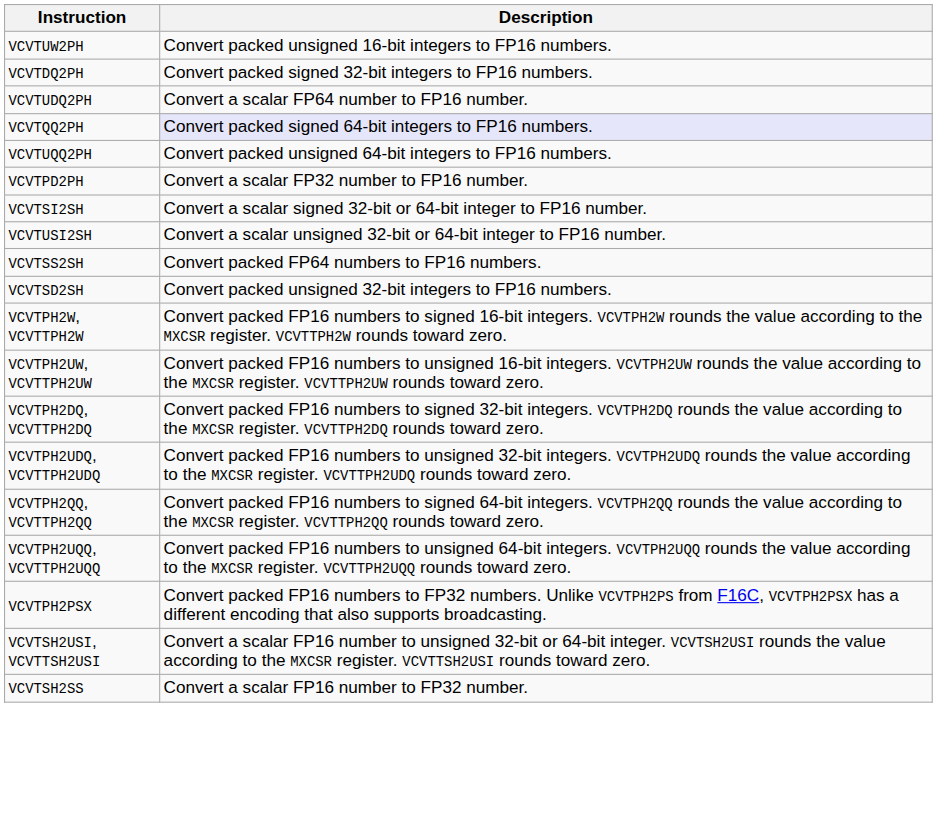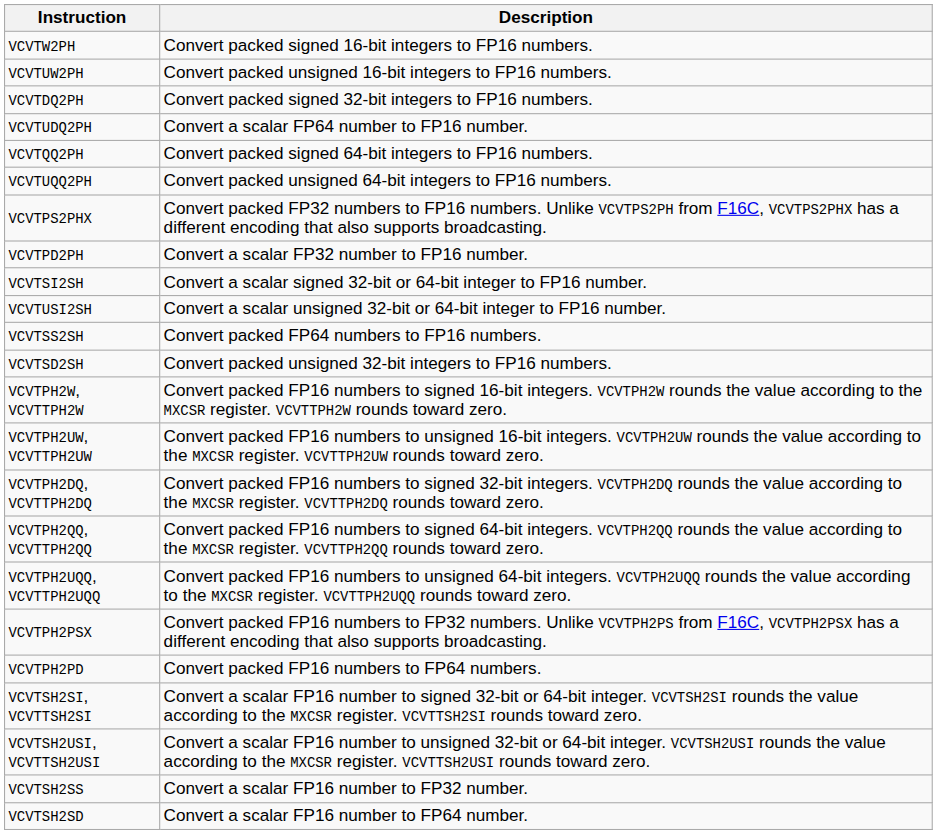 <table class="wikitable">
 <tr>
 <th scope="col">Instruction</th>
 <th scope="col">Description</th>
+</tr>
+<tr>
+<td><code>VCVTW2PH</code></td>
+<td>Convert packed signed 16-bit integers to FP16 numbers.</td>
 </tr>
 <tr>
 <td><code>VCVTUW2PH</code></td>
 <td>Convert packed unsigned 16-bit integers to FP16 numbers.</td>
 </tr>
 <tr>
 <td><code>VCVTDQ2PH</code></td>
 <td>Convert packed signed 32-bit integers to FP16 numbers.</td>
 </tr>
 <tr>
 <td><code>VCVTUDQ2PH</code></td>
 <td>Convert a scalar FP64 number to FP16 number.</td>
 </tr>
 <tr>
 <td><code>VCVTQQ2PH</code></td>
-<td style="background: lavender;">Convert packed signed 64-bit integers to FP16 numbers.</td>
+<td>Convert packed signed 64-bit integers to FP16 numbers.</td>
 </tr>
 <tr>
 <td><code>VCVTUQQ2PH</code></td>
 <td>Convert packed unsigned 64-bit integers to FP16 numbers.</td>
+</tr>
+<tr>
+<td><code>VCVTPS2PHX</code></td>
+<td>Convert packed FP32 numbers to FP16 numbers. Unlike <code>VCVTPS2PH</code> from <a href='#'>F16C</a>, <code>VCVTPS2PHX</code> has a different encoding that also supports broadcasting.</td>
 </tr>
 <tr>
 <td><code>VCVTPD2PH</code></td>
 <td>Convert a scalar FP32 number to FP16 number.</td>
 </tr>
 <tr>
 <td><code>VCVTSI2SH</code></td>
 <td>Convert a scalar signed 32-bit or 64-bit integer to FP16 number.</td>
 </tr>
 <tr>
 <td><code>VCVTUSI2SH</code></td>
 <td>Convert a scalar unsigned 32-bit or 64-bit integer to FP16 number.</td>
 </tr>
 <tr>
 <td><code>VCVTSS2SH</code></td>
 <td>Convert packed FP64 numbers to FP16 numbers.</td>
 </tr>
 <tr>
 <td><code>VCVTSD2SH</code></td>
 <td>Convert packed unsigned 32-bit integers to FP16 numbers.</td>
 </tr>
 <tr>
 <td><code>VCVTPH2W</code>, <code>VCVTTPH2W</code></td>
 <td>Convert packed FP16 numbers to signed 16-bit integers. <code>VCVTPH2W</code> rounds the value according to the <code>MXCSR</code> register. <code>VCVTTPH2W</code> rounds toward zero.</td>
 </tr>
 <tr>
 <td><code>VCVTPH2UW</code>, <code>VCVTTPH2UW</code></td>
 <td>Convert packed FP16 numbers to unsigned 16-bit integers. <code>VCVTPH2UW</code> rounds the value according to the <code>MXCSR</code> register. <code>VCVTTPH2UW</code> rounds toward zero.</td>
 </tr>
 <tr>
 <td><code>VCVTPH2DQ</code>, <code>VCVTTPH2DQ</code></td>
 <td>Convert packed FP16 numbers to signed 32-bit integers. <code>VCVTPH2DQ</code> rounds the value according to the <code>MXCSR</code> register. <code>VCVTTPH2DQ</code> rounds toward zero.</td>
 </tr>
 <tr>
-<td><code>VCVTPH2UDQ</code>, <code>VCVTTPH2UDQ</code></td>
-<td>Convert packed FP16 numbers to unsigned 32-bit integers. <code>VCVTPH2UDQ</code> rounds the value according to the <code>MXCSR</code> register. <code>VCVTTPH2UDQ</code> rounds toward zero.</td>
-</tr>
-<tr>
 <td><code>VCVTPH2QQ</code>, <code>VCVTTPH2QQ</code></td>
 <td>Convert packed FP16 numbers to signed 64-bit integers. <code>VCVTPH2QQ</code> rounds the value according to the <code>MXCSR</code> register. <code>VCVTTPH2QQ</code> rounds toward zero.</td>
 </tr>
 <tr>
 <td><code>VCVTPH2UQQ</code>, <code>VCVTTPH2UQQ</code></td>
 <td>Convert packed FP16 numbers to unsigned 64-bit integers. <code>VCVTPH2UQQ</code> rounds the value according to the <code>MXCSR</code> register. <code>VCVTTPH2UQQ</code> rounds toward zero.</td>
 </tr>
 <tr>
 <td><code>VCVTPH2PSX</code></td>
 <td>Convert packed FP16 numbers to FP32 numbers. Unlike <code>VCVTPH2PS</code> from <a href='#'>F16C</a>, <code>VCVTPH2PSX</code> has a different encoding that also supports broadcasting.</td>
 </tr>
 <tr>
+<td><code>VCVTPH2PD</code></td>
+<td>Convert packed FP16 numbers to FP64 numbers.</td>
+</tr>
+<tr>
+<td><code>VCVTSH2SI</code>, <code>VCVTTSH2SI</code></td>
+<td>Convert a scalar FP16 number to signed 32-bit or 64-bit integer. <code>VCVTSH2SI</code> rounds the value according to the <code>MXCSR</code> register. <code>VCVTTSH2SI</code> rounds toward zero.</td>
+</tr>
+<tr>
 <td><code>VCVTSH2USI</code>, <code>VCVTTSH2USI</code></td>
 <td>Convert a scalar FP16 number to unsigned 32-bit or 64-bit integer. <code>VCVTSH2USI</code> rounds the value according to the <code>MXCSR</code> register. <code>VCVTTSH2USI</code> rounds toward zero.</td>
 </tr>
 <tr>
 <td><code>VCVTSH2SS</code></td>
 <td>Convert a scalar FP16 number to FP32 number.</td>
 </tr>
+<tr>
+<td><code>VCVTSH2SD</code></td>
+<td>Convert a scalar FP16 number to FP64 number.</td>
+</tr>
 </table>
